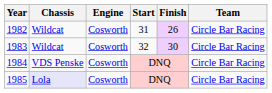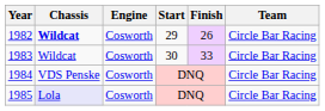 <table class="wikitable" style="font-size: 95%;">
 <tr>
 <th>Year</th>
 <th>Chassis</th>
 <th>Engine</th>
 <th>Start</th>
 <th>Finish</th>
 <th>Team</th>
 </tr>
 <tr>
 <td><a href='#'>1982</a></td>
-<td><a href='#'>Wildcat</a></td>
+<td><strong><a href='#'>Wildcat</a></strong></td>
 <td><a href='#'>Cosworth</a></td>
-<td align=center>31</td>
+<td align=center>29</td>
 <td align=center style="background:#EFCFFF;">26</td>
 <td><a href='#'>Circle Bar Racing</a></td>
 </tr>
 <tr>
 <td><a href='#'>1983</a></td>
 <td><a href='#'>Wildcat</a></td>
 <td><a href='#'>Cosworth</a></td>
-<td align=center>32</td>
-<td align=center style="background:#EFCFFF;">30</td>
+<td align=center>30</td>
+<td align=center style="background:#EFCFFF;">33</td>
 <td><a href='#'>Circle Bar Racing</a></td>
 </tr>
 <tr>
 <td><a href='#'>1984</a></td>
 <td><a href='#'>VDS Penske</a></td>
 <td><a href='#'>Cosworth</a></td>
 <td align=center colspan=2 style="background:#FFCFCF;">DNQ</td>
 <td><a href='#'>Circle Bar Racing</a></td>
 </tr>
 <tr>
 <td><a href='#'>1985</a></td>
 <td style="background: lavender;"><a href='#'>Lola</a></td>
 <td><a href='#'>Cosworth</a></td>
 <td align=center colspan=2 style="background:#FFCFCF;">DNQ</td>
 <td><a href='#'>Circle Bar Racing</a></td>
 </tr>
 </table>
